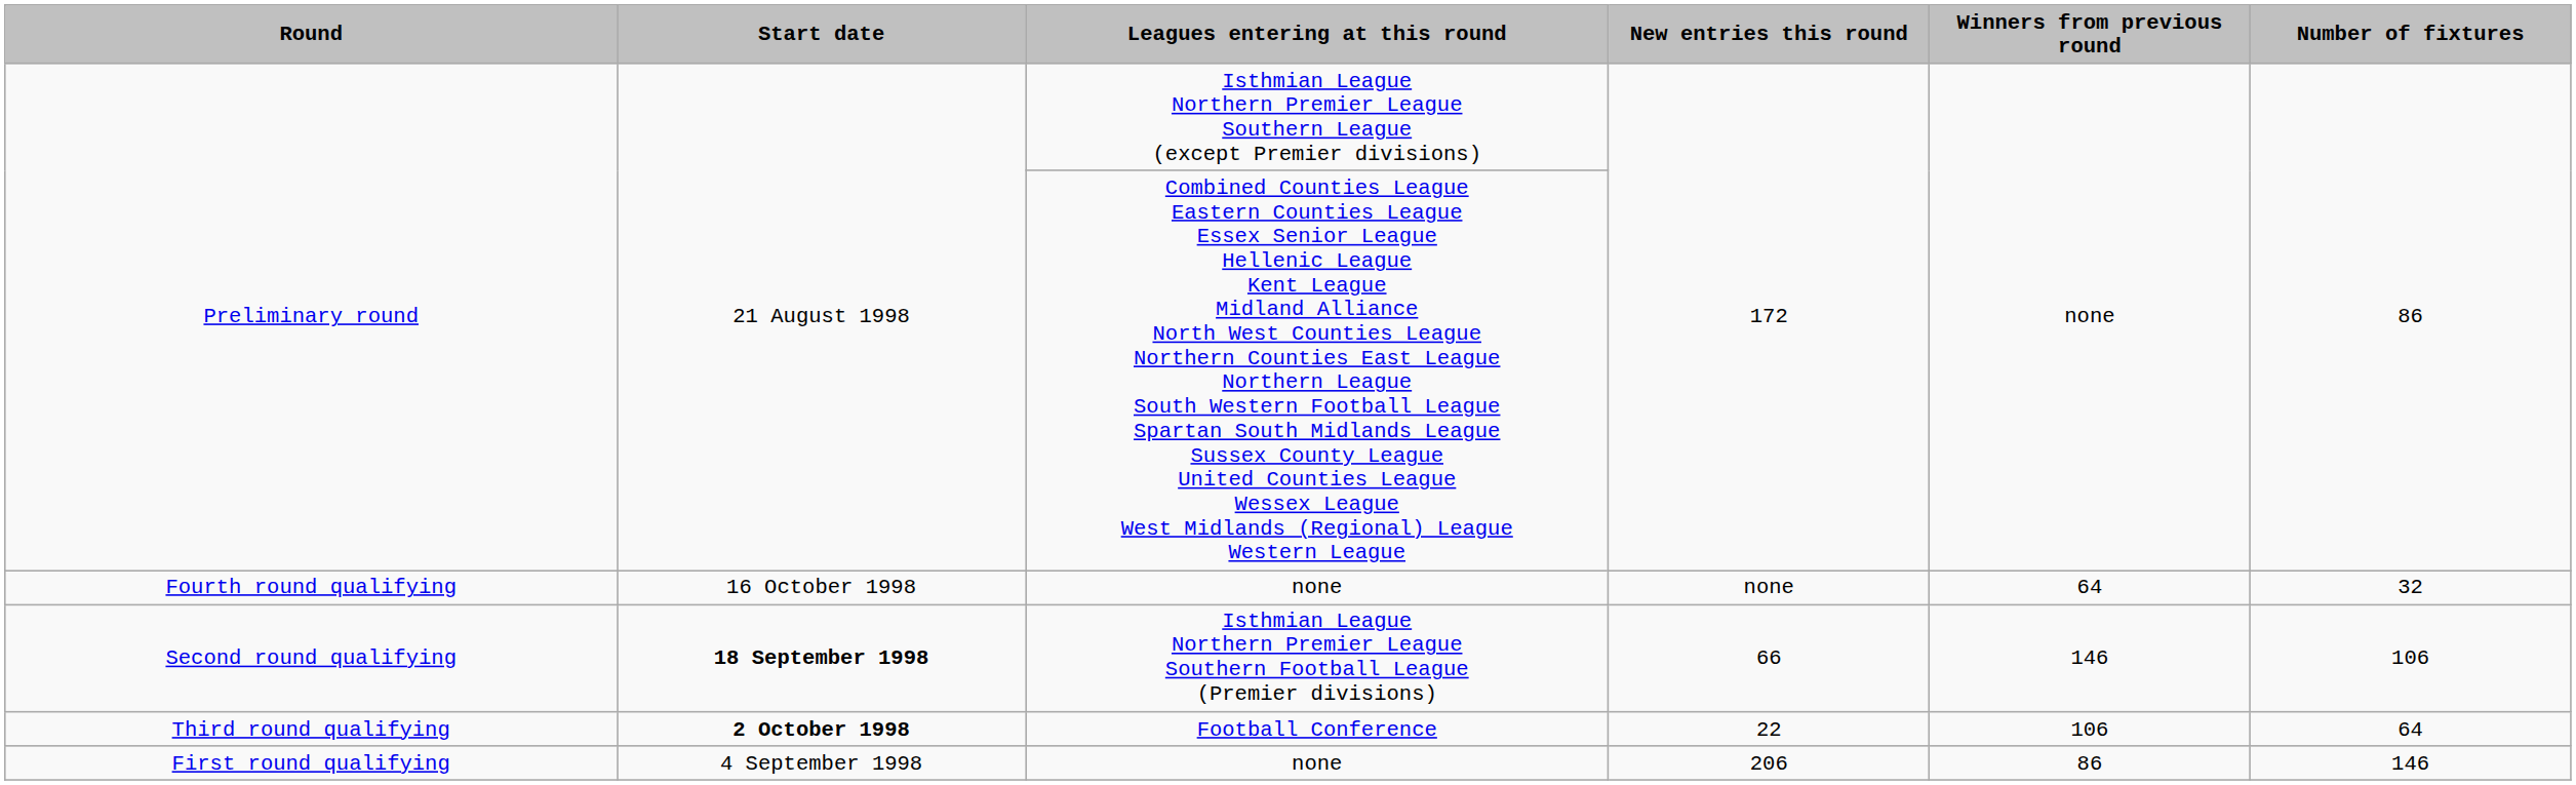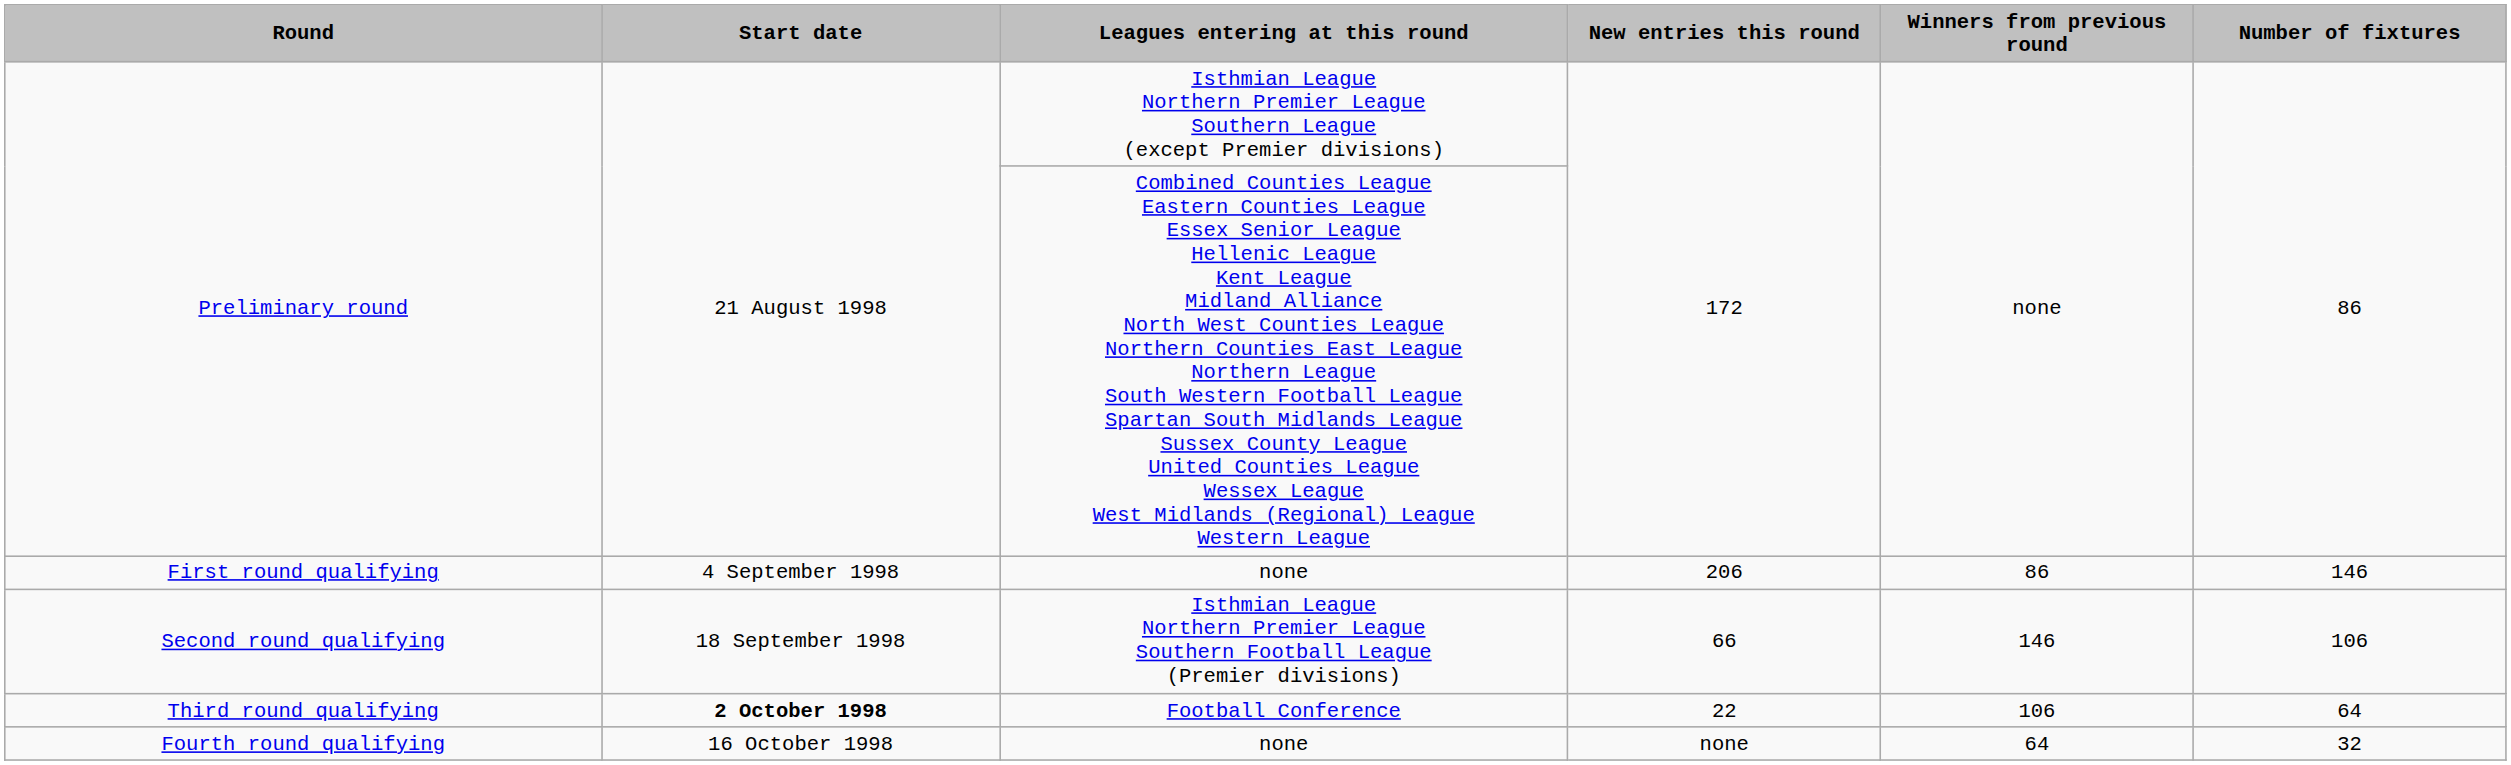 <table class="wikitable" style="width:100%;text-align:center">
 <tr>
 <th scope="col" style="width:21%;background:silver">Round</th>
 <th scope="col" style="width:14%;background:silver">Start date</th>
 <th scope="col" style="width:20%;background:silver">Leagues entering at this round</th>
 <th scope="col" style="width:11%;background:silver">New entries this round</th>
 <th scope="col" style="width:11%;background:silver">Winners from previous round</th>
 <th scope="col" style="width:11%;background:silver">Number of fixtures</th>
 </tr>
 <tr>
 <td rowspan=2><a href='#'>Preliminary round</a></td>
 <td rowspan=2>21 August 1998</td>
 <td><a href='#'>Isthmian League</a><br><a href='#'>Northern Premier League</a><br><a href='#'>Southern League</a><br>(except Premier divisions)</td>
 <td rowspan=2>172</td>
 <td rowspan=2>none</td>
 <td rowspan=2>86</td>
 </tr>
 <tr>
 <td><a href='#'>Combined Counties League</a><br><a href='#'>Eastern Counties League</a><br><a href='#'>Essex Senior League</a><br><a href='#'>Hellenic League</a><br><a href='#'>Kent League</a><br><a href='#'>Midland Alliance</a><br><a href='#'>North West Counties League</a><br><a href='#'>Northern Counties East League</a><br><a href='#'>Northern League</a><br><a href='#'>South Western Football League</a><br><a href='#'>Spartan South Midlands League</a><br><a href='#'>Sussex County League</a><br><a href='#'>United Counties League</a><br><a href='#'>Wessex League</a><br><a href='#'>West Midlands (Regional) League</a><br><a href='#'>Western League</a></td>
 </tr>
 <tr>
-<td><a href='#'>Fourth round qualifying</a></td>
-<td>16 October 1998</td>
+<td><a href='#'>First round qualifying</a></td>
+<td>4 September 1998</td>
 <td>none</td>
-<td>none</td>
-<td>64</td>
-<td>32</td>
+<td>206</td>
+<td>86</td>
+<td>146</td>
 </tr>
 <tr>
 <td><a href='#'>Second round qualifying</a></td>
-<td><strong>18 September 1998</strong></td>
+<td>18 September 1998</td>
 <td><a href='#'>Isthmian League</a><br><a href='#'>Northern Premier League</a><br><a href='#'>Southern Football League</a><br>(Premier divisions)</td>
 <td>66</td>
 <td>146</td>
 <td>106</td>
 </tr>
 <tr>
 <td><a href='#'>Third round qualifying</a></td>
 <td><strong>2 October 1998</strong></td>
 <td><a href='#'>Football Conference</a></td>
 <td>22</td>
 <td>106</td>
 <td>64</td>
 </tr>
 <tr>
-<td><a href='#'>First round qualifying</a></td>
-<td>4 September 1998</td>
+<td><a href='#'>Fourth round qualifying</a></td>
+<td>16 October 1998</td>
 <td>none</td>
-<td>206</td>
-<td>86</td>
-<td>146</td>
+<td>none</td>
+<td>64</td>
+<td>32</td>
 </tr>
 </table>
